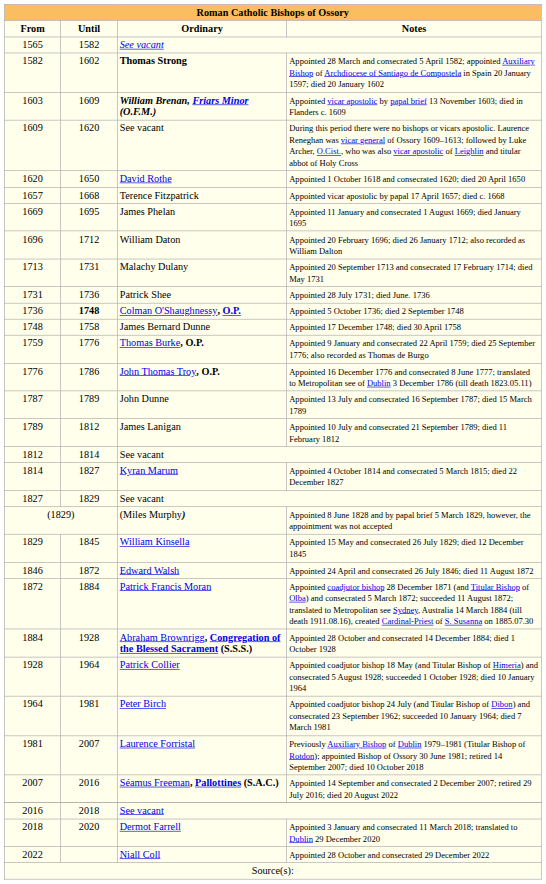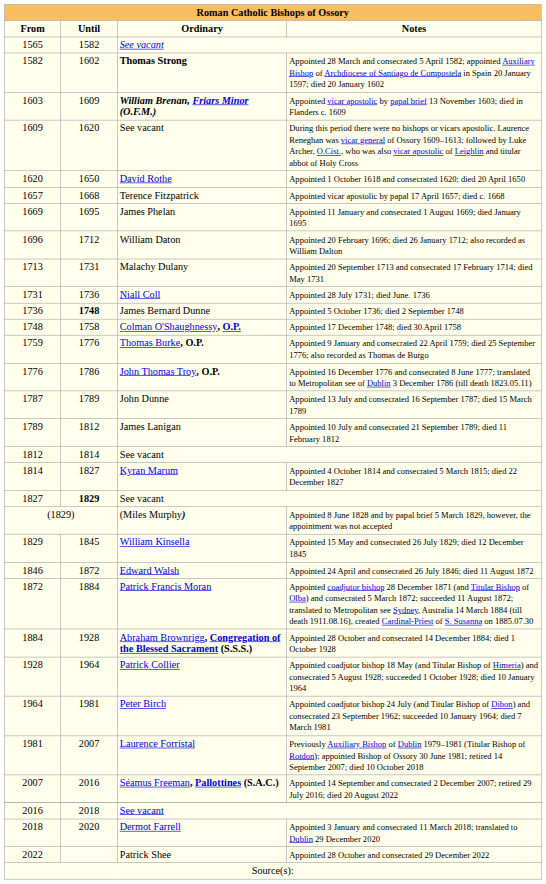 <table class="wikitable" style="width:95%;" border="1" cellpadding="2">
 <tr>
 <th style="background-color:#FABE60" colspan="4">Roman Catholic Bishops of Ossory</th>
 </tr>
 <tr align=center>
 <th style="background-color:#ffffec" width="10%">From</th>
 <th style="background-color:#ffffec" width="10%">Until</th>
 <th style="background-color:#ffffec" width="30%">Ordinary</th>
 <th style="background-color:#ffffec" width="45%">Notes</th>
 </tr>
 <tr valign=top bgcolor="#ffffec">
 <td align=center>1565</td>
 <td align=center>1582</td>
 <td colspan=2><em><a href='#'>See vacant</a></em></td>
 </tr>
 <tr valign=top bgcolor="#ffffec">
 <td align=center>1582</td>
 <td align=center>1602</td>
 <td><strong>Thomas Strong</strong></td>
 <td><small>Appointed 28 March and consecrated 5 April 1582; appointed <a href='#'>Auxiliary Bishop</a> of <a href='#'>Archdiocese of Santiago de Compostela</a> in Spain 20 January 1597; died 20 January 1602</small></td>
 </tr>
 <tr valign=top bgcolor="#ffffec">
 <td align=center>1603</td>
 <td align=center>1609</td>
 <td><strong><em>William Brenan<strong>, <a href='#'>Friars Minor</a> (O.F.M.)<em></td>
 <td><small>Appointed <a href='#'>vicar apostolic</a> by <a href='#'>papal brief</a> 13 November 1603; died in Flanders c. 1609</small></td>
 </tr>
 <tr valign=top bgcolor="#ffffec">
 <td align=center>1609</td>
 <td align=center>1620</td>
 <td></em>See vacant<em></td>
 <td><small>During this period there were no bishops or vicars apostolic. Laurence Reneghan was <a href='#'>vicar general</a> of Ossory 1609–1613; followed by Luke Archer, <a href='#'>O.Cist.</a>, who was also <a href='#'>vicar apostolic</a> of <a href='#'>Leighlin</a> and titular abbot of Holy Cross</small></td>
 </tr>
 <tr valign=top bgcolor="#ffffec">
 <td align=center>1620</td>
 <td align=center>1650</td>
 <td></strong><a href='#'>David Rothe</a><strong></td>
 <td><small>Appointed 1 October 1618 and consecrated 1620; died 20 April 1650</small></td>
 </tr>
 <tr valign=top bgcolor="#ffffec">
 <td align=center>1657</td>
 <td align=center>1668</td>
 <td></em></strong>Terence Fitzpatrick<strong><em></td>
 <td><small>Appointed vicar apostolic by papal 17 April 1657; died c. 1668</small></td>
 </tr>
 <tr valign=top bgcolor="#ffffec">
 <td align=center>1669</td>
 <td align=center>1695</td>
 <td></strong>James Phelan<strong></td>
 <td><small>Appointed 11 January and consecrated 1 August 1669; died January 1695</small></td>
 </tr>
 <tr valign=top bgcolor="#ffffec">
 <td align=center>1696</td>
 <td align=center>1712</td>
 <td></strong>William Daton<strong></td>
 <td><small>Appointed 20 February 1696; died 26 January 1712; also recorded as William Dalton</small></td>
 </tr>
 <tr valign=top bgcolor="#ffffec">
 <td align=center>1713</td>
 <td align=center>1731</td>
 <td></strong>Malachy Dulany<strong></td>
 <td><small>Appointed 20 September 1713 and consecrated 17 February 1714; died May 1731</small></td>
 </tr>
 <tr valign=top bgcolor="#ffffec">
 <td align=center>1731</td>
 <td align=center>1736</td>
-<td></strong>Patrick Shee<strong></td>
+<td></strong><a href='#'>Niall Coll</a><strong></td>
 <td><small>Appointed 28 July 1731; died June. 1736</small></td>
 </tr>
 <tr valign=top bgcolor="#ffffec">
 <td align=center>1736</td>
 <td align=center><strong>1748</strong></td>
-<td></strong><a href='#'>Colman O'Shaughnessy</a><strong>, <a href='#'>O.P.</a></td>
+<td></strong>James Bernard Dunne<strong></td>
 <td><small>Appointed 5 October 1736; died 2 September 1748</small></td>
 </tr>
 <tr valign=top bgcolor="#ffffec">
 <td align=center>1748</td>
 <td align=center>1758</td>
-<td></strong>James Bernard Dunne<strong></td>
+<td></strong><a href='#'>Colman O'Shaughnessy</a><strong>, <a href='#'>O.P.</a></td>
 <td><small>Appointed 17 December 1748; died 30 April 1758</small></td>
 </tr>
 <tr valign=top bgcolor="#ffffec">
 <td align=center>1759</td>
 <td align=center>1776</td>
 <td></strong><a href='#'>Thomas Burke</a><strong>, O.P.</td>
 <td><small>Appointed 9 January and consecrated 22 April 1759; died 25 September 1776; also recorded as Thomas de Burgo</small></td>
 </tr>
 <tr valign=top bgcolor="#ffffec">
 <td align=center>1776</td>
 <td align=center>1786</td>
 <td></strong><a href='#'>John Thomas Troy</a><strong>, O.P.</td>
 <td><small>Appointed 16 December 1776 and consecrated 8 June 1777; translated to Metropolitan see of <a href='#'>Dublin</a> 3 December 1786 (till death 1823.05.11)</small></td>
 </tr>
 <tr valign=top bgcolor="#ffffec">
 <td align=center>1787</td>
 <td align=center>1789</td>
 <td></strong>John Dunne<strong></td>
 <td><small>Appointed 13 July and consecrated 16 September 1787; died 15 March 1789</small></td>
 </tr>
 <tr valign=top bgcolor="#ffffec">
 <td align=center>1789</td>
 <td align=center>1812</td>
 <td></strong>James Lanigan<strong></td>
 <td><small>Appointed 10 July and consecrated 21 September 1789; died 11 February 1812</small></td>
 </tr>
 <tr valign=top bgcolor="#ffffec">
 <td align=center>1812</td>
 <td align=center>1814</td>
 <td colspan=2></em>See vacant<em></td>
 </tr>
 <tr valign=top bgcolor="#ffffec">
 <td align=center>1814</td>
 <td align=center>1827</td>
 <td></strong><a href='#'>Kyran Marum</a><strong></td>
 <td><small>Appointed 4 October 1814 and consecrated 5 March 1815; died 22 December 1827</small></td>
 </tr>
 <tr valign=top bgcolor="#ffffec">
 <td align=center>1827</td>
-<td align=center>1829</td>
+<td align=center><strong>1829</strong></td>
 <td colspan=2></em>See vacant<em></td>
 </tr>
 <tr valign=top bgcolor="#ffffec">
 <td colspan=2 align=center>(1829)</td>
 <td>(</em></strong>Miles Murphy<strong><em>)</td>
 <td><small>Appointed 8 June 1828 and by papal brief 5 March 1829, however, the appointment was not accepted</small></td>
 </tr>
 <tr valign=top bgcolor="#ffffec">
 <td align=center>1829</td>
 <td align=center>1845</td>
 <td></strong><a href='#'>William Kinsella</a><strong></td>
 <td><small>Appointed 15 May and consecrated 26 July 1829; died 12 December 1845</small></td>
 </tr>
 <tr valign=top bgcolor="#ffffec">
 <td align=center>1846</td>
 <td align=center>1872</td>
 <td></strong><a href='#'>Edward Walsh</a><strong></td>
 <td><small>Appointed 24 April and consecrated 26 July 1846; died 11 August 1872</small></td>
 </tr>
 <tr valign=top bgcolor="#ffffec">
 <td align=center>1872</td>
 <td align=center>1884</td>
 <td></strong><a href='#'>Patrick Francis Moran</a><strong></td>
 <td><small>Appointed <a href='#'>coadjutor bishop</a> 28 December 1871 (and <a href='#'>Titular Bishop</a> of <a href='#'>Olba</a>) and consecrated 5 March 1872; succeeded 11 August 1872; translated to Metropolitan see <a href='#'>Sydney</a>, Australia 14 March 1884 (till death 1911.08.16), created <a href='#'>Cardinal-Priest</a> of <a href='#'>S. Susanna</a> on 1885.07.30 </small></td>
 </tr>
 <tr valign=top bgcolor="#ffffec">
 <td align=center>1884</td>
 <td align=center>1928</td>
 <td></strong><a href='#'>Abraham Brownrigg</a><strong>, <a href='#'>Congregation of the Blessed Sacrament</a> (S.S.S.)</td>
 <td><small>Appointed 28 October and consecrated 14 December 1884; died 1 October 1928</small></td>
 </tr>
 <tr valign=top bgcolor="#ffffec">
 <td align=center>1928</td>
 <td align=center>1964</td>
 <td></strong><a href='#'>Patrick Collier</a><strong></td>
 <td><small>Appointed coadjutor bishop 18 May (and Titular Bishop of <a href='#'>Himeria</a>) and consecrated 5 August 1928; succeeded 1 October 1928; died 10 January 1964</small></td>
 </tr>
 <tr valign=top bgcolor="#ffffec">
 <td align=center>1964</td>
 <td align=center>1981</td>
 <td></strong><a href='#'>Peter Birch</a><strong></td>
 <td><small>Appointed coadjutor bishop 24 July (and Titular Bishop of <a href='#'>Dibon</a>) and consecrated 23 September 1962; succeeded 10 January 1964; died 7 March 1981</small></td>
 </tr>
 <tr valign=top bgcolor="#ffffec">
 <td align=center>1981</td>
 <td align=center>2007</td>
 <td></strong><a href='#'>Laurence Forristal</a><strong></td>
 <td><small>Previously <a href='#'>Auxiliary Bishop</a> of <a href='#'>Dublin</a> 1979–1981 (Titular Bishop of <a href='#'>Rotdon</a>); appointed Bishop of Ossory 30 June 1981; retired 14 September 2007; died 10 October 2018</small></td>
 </tr>
 <tr valign=top bgcolor="#ffffec">
 <td align=center>2007</td>
 <td align=center>2016</td>
 <td></strong><a href='#'>Séamus Freeman</a><strong>, <a href='#'>Pallottines</a> (S.A.C.)</td>
 <td><small>Appointed 14 September and consecrated 2 December 2007; retired 29 July 2016; died 20 August 2022</small></td>
 </tr>
 <tr valign=top bgcolor="#ffffec">
 </tr>
 <tr valign=top bgcolor="#ffffec">
 <td align=center>2016</td>
 <td align=center>2018</td>
 <td colspan=2></em><a href='#'>See vacant</a><em></td>
 </tr>
 <tr valign=top bgcolor="#ffffec">
 <td align=center>2018</td>
 <td align=center>2020</td>
 <td></strong><a href='#'>Dermot Farrell</a><strong></td>
 <td><small>Appointed 3 January and consecrated 11 March 2018; translated to <a href='#'>Dublin</a> 29 December 2020</small></td>
 </tr>
 <tr valign=top bgcolor="#ffffec">
 <td align=center>2022</td>
 <td align=center></td>
-<td></strong><a href='#'>Niall Coll</a><strong></td>
+<td></strong>Patrick Shee<strong></td>
 <td><small>Appointed 28 October and consecrated 29 December 2022</small></td>
 </tr>
 <tr valign=top bgcolor="#ffffec">
 <td align=center colspan="4">Source(s):</td>
 </tr>
 </table>
